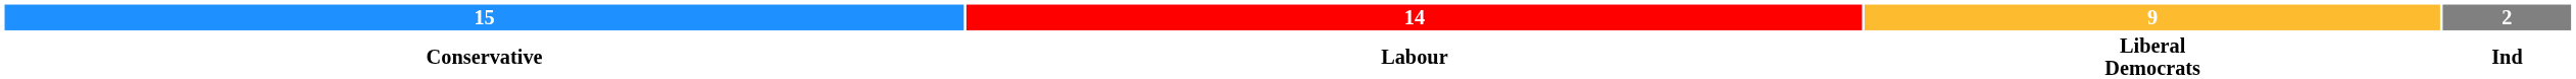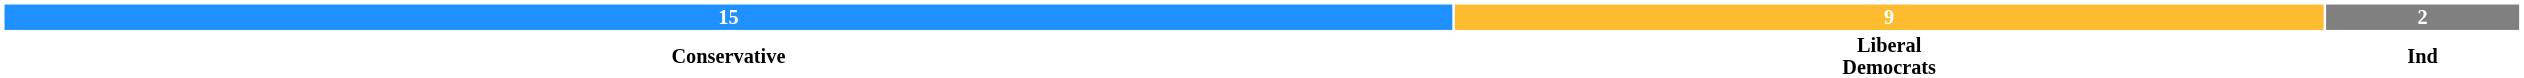 <table style="width:100%; text-align:center;">
 <tr style="color:white;">
 <td style="background:dodgerblue; width:37.5%;"><strong>15</strong></td>
-<td style="background:red; width:35.0%;"><strong>14</strong></td>
 <td style="background:#FDBB30; width:22.5%;"><strong>9</strong></td>
 <td style="background:grey; width:5.0%;"><strong>2</strong></td>
 </tr>
 <tr>
 <td><span><strong>Conservative</strong></span></td>
-<td><span><strong>Labour</strong></span></td>
 <td><span><strong>Liberal<br>Democrats</strong></span></td>
 <td><span><strong>Ind</strong></span></td>
 </tr>
 </table>
